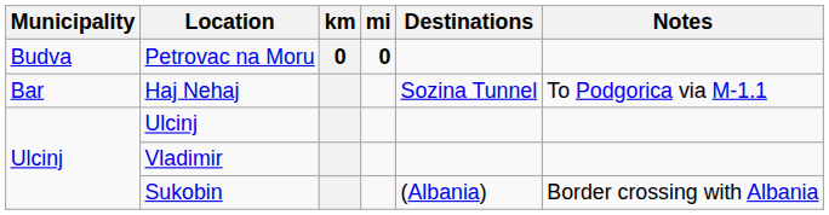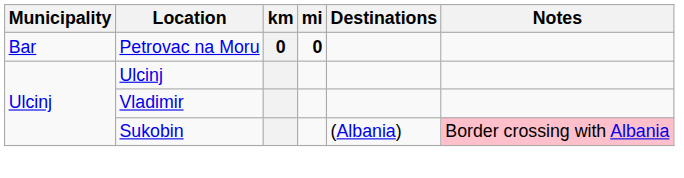 <table class="wikitable plainrowheaders">
 <tr>
 <th scope="col">Municipality</th>
 <th scope="col">Location</th>
 <th scope="col">km</th>
 <th scope="col">mi</th>
 <th scope="col">Destinations</th>
 <th scope="col">Notes</th>
 </tr>
 <tr>
-<td><a href='#'>Budva</a></td>
+<td><a href='#'>Bar</a></td>
 <td><a href='#'>Petrovac na Moru</a></td>
 <th scope="row" align=right>0</th>
 <td align=right><strong>0</strong></td>
 <td></td>
 <td></td>
-</tr>
-<tr>
-<td><a href='#'>Bar</a></td>
-<td><a href='#'>Haj Nehaj</a></td>
-<th scope="row" align=right></th>
-<td align=right></td>
-<td> <a href='#'>Sozina Tunnel</a></td>
-<td>To <a href='#'>Podgorica</a> via <a href='#'>M-1.1</a></td>
 </tr>
 <tr>
 <td rowspan="4"><a href='#'>Ulcinj</a></td>
 <td><a href='#'>Ulcinj</a></td>
 <th scope="row" align=right></th>
 <td align=right></td>
 <td></td>
 <td></td>
 </tr>
 <tr>
 <td><a href='#'>Vladimir</a></td>
 <th scope="row" align=right></th>
 <td align=right></td>
 <td></td>
 <td></td>
 </tr>
 <tr>
 <td><a href='#'>Sukobin</a></td>
 <th scope="row" align=right></th>
 <td align=right></td>
 <td> (<a href='#'>Albania</a>)</td>
-<td>Border crossing with <a href='#'>Albania</a></td>
+<td style="background: pink;">Border crossing with <a href='#'>Albania</a></td>
 </tr>
 </table>
